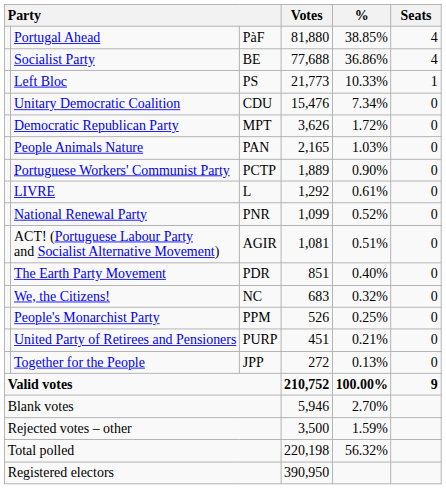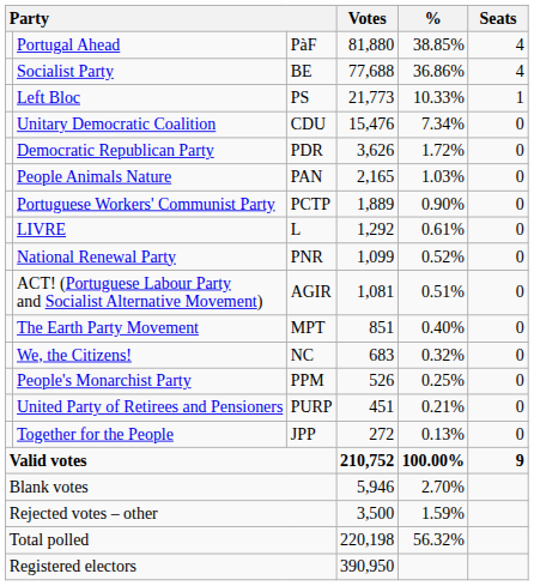 <table class="wikitable" border="1" style="text-align:right;">
 <tr>
 <th style="text-align:left;" colspan=3>Party</th>
 <th align=center width="50">Votes</th>
 <th align=center width="50">%</th>
 <th align=center width="50">Seats</th>
 </tr>
 <tr>
 <td></td>
 <td align=left><a href='#'>Portugal Ahead</a></td>
 <td align=left>PàF</td>
 <td>81,880</td>
 <td>38.85%</td>
 <td>4</td>
 </tr>
 <tr>
 <td></td>
 <td align=left><a href='#'>Socialist Party</a></td>
 <td align=left>BE</td>
 <td>77,688</td>
 <td>36.86%</td>
 <td>4</td>
 </tr>
 <tr>
 <td></td>
 <td align=left><a href='#'>Left Bloc</a></td>
 <td align=left>PS</td>
 <td>21,773</td>
 <td>10.33%</td>
 <td>1</td>
 </tr>
 <tr>
 <td></td>
 <td align=left style="white-space: nowrap;"><a href='#'>Unitary Democratic Coalition</a></td>
 <td align=left>CDU</td>
 <td>15,476</td>
 <td>7.34%</td>
 <td>0</td>
 </tr>
 <tr>
 <td></td>
 <td align=left><a href='#'>Democratic Republican Party</a></td>
-<td align=left>MPT</td>
+<td align=left>PDR</td>
 <td>3,626</td>
 <td>1.72%</td>
 <td>0</td>
 </tr>
 <tr>
 <td></td>
 <td align=left><a href='#'>People Animals Nature</a></td>
 <td align=left>PAN</td>
 <td>2,165</td>
 <td>1.03%</td>
 <td>0</td>
 </tr>
 <tr>
 <td></td>
 <td align=left><a href='#'>Portuguese Workers' Communist Party</a></td>
 <td align=left>PCTP</td>
 <td>1,889</td>
 <td>0.90%</td>
 <td>0</td>
 </tr>
 <tr>
 <td></td>
 <td align=left><a href='#'>LIVRE</a></td>
 <td align=left>L</td>
 <td>1,292</td>
 <td>0.61%</td>
 <td>0</td>
 </tr>
 <tr>
 <td></td>
 <td align=left><a href='#'>National Renewal Party</a></td>
 <td align=left>PNR</td>
 <td>1,099</td>
 <td>0.52%</td>
 <td>0</td>
 </tr>
 <tr>
 <td></td>
 <td align=left>ACT! (<a href='#'>Portuguese Labour Party</a><br>and <a href='#'>Socialist Alternative Movement</a>)</td>
 <td align=left>AGIR</td>
 <td>1,081</td>
 <td>0.51%</td>
 <td>0</td>
 </tr>
 <tr>
 <td></td>
 <td align=left><a href='#'>The Earth Party Movement</a></td>
-<td align=left>PDR</td>
+<td align=left>MPT</td>
 <td>851</td>
 <td>0.40%</td>
 <td>0</td>
 </tr>
 <tr>
 <td></td>
 <td align=left><a href='#'>We, the Citizens!</a></td>
 <td align=left>NC</td>
 <td>683</td>
 <td>0.32%</td>
 <td>0</td>
 </tr>
 <tr>
 <td></td>
 <td align=left><a href='#'>People's Monarchist Party</a></td>
 <td align=left>PPM</td>
 <td>526</td>
 <td>0.25%</td>
 <td>0</td>
 </tr>
 <tr>
 <td></td>
 <td align=left><a href='#'>United Party of Retirees and Pensioners</a></td>
 <td align=left>PURP</td>
 <td>451</td>
 <td>0.21%</td>
 <td>0</td>
 </tr>
 <tr>
 <td></td>
 <td align=left><a href='#'>Together for the People</a></td>
 <td align=left>JPP</td>
 <td>272</td>
 <td>0.13%</td>
 <td>0</td>
 </tr>
 <tr style="font-weight:bold">
 <td align=left colspan=3>Valid votes</td>
 <td>210,752</td>
 <td>100.00%</td>
 <td>9</td>
 </tr>
 <tr>
 <td align=left colspan=3>Blank votes</td>
 <td>5,946</td>
 <td>2.70%</td>
 <td></td>
 </tr>
 <tr>
 <td align=left colspan=3>Rejected votes – other</td>
 <td>3,500</td>
 <td>1.59%</td>
 <td></td>
 </tr>
 <tr>
 <td align=left colspan=3>Total polled</td>
 <td>220,198</td>
 <td>56.32%</td>
 <td></td>
 </tr>
 <tr>
 <td align=left colspan=3>Registered electors</td>
 <td>390,950</td>
 <td></td>
 <td></td>
 </tr>
 </table>
